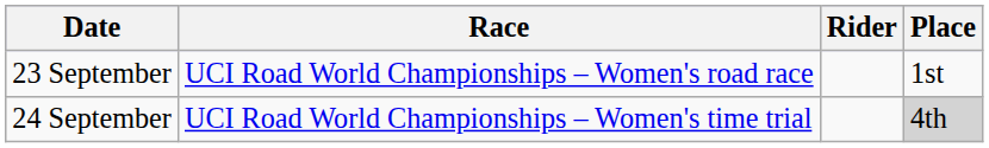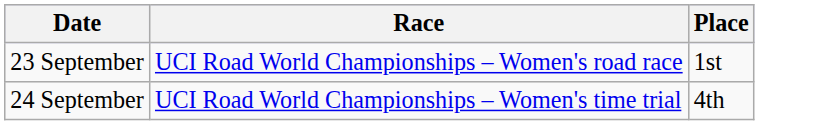 <table class="wikitable">
 <tr style="background:#ccccff;">
 <th>Date</th>
 <th>Race</th>
-<th>Rider</th>
 <th>Place</th>
 </tr>
 <tr>
 <td>23 September</td>
 <td><a href='#'>UCI Road World Championships – Women's road race</a></td>
-<td></td>
 <td>1st</td>
 </tr>
 <tr>
 <td>24 September</td>
 <td><a href='#'>UCI Road World Championships – Women's time trial</a></td>
-<td></td>
-<td style="background: lightgrey;">4th</td>
+<td>4th</td>
 </tr>
 </table>
